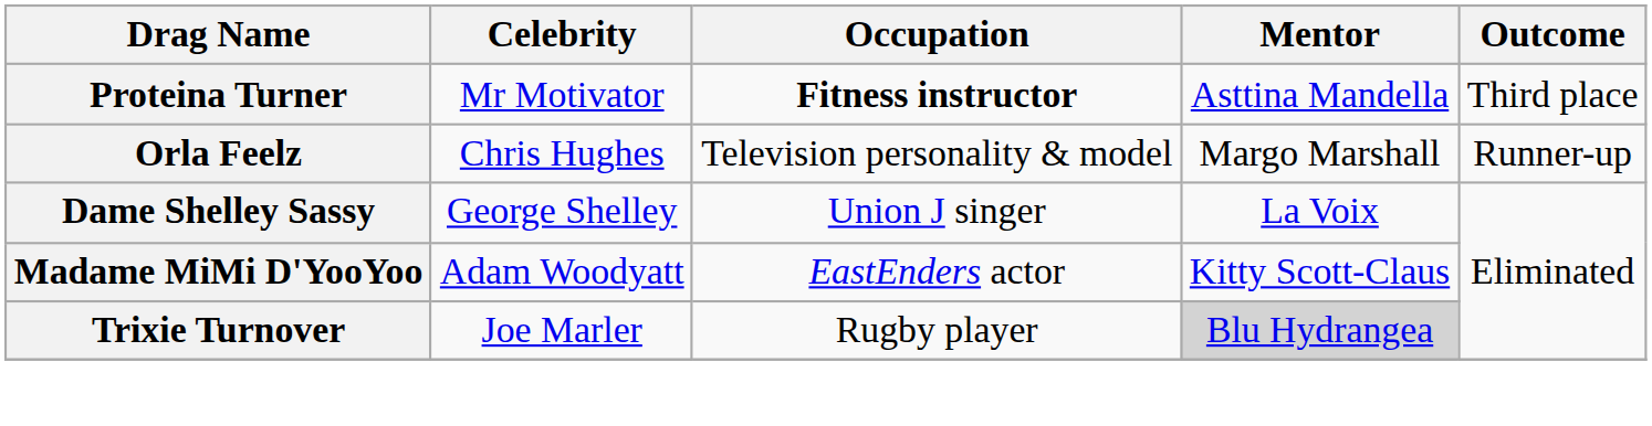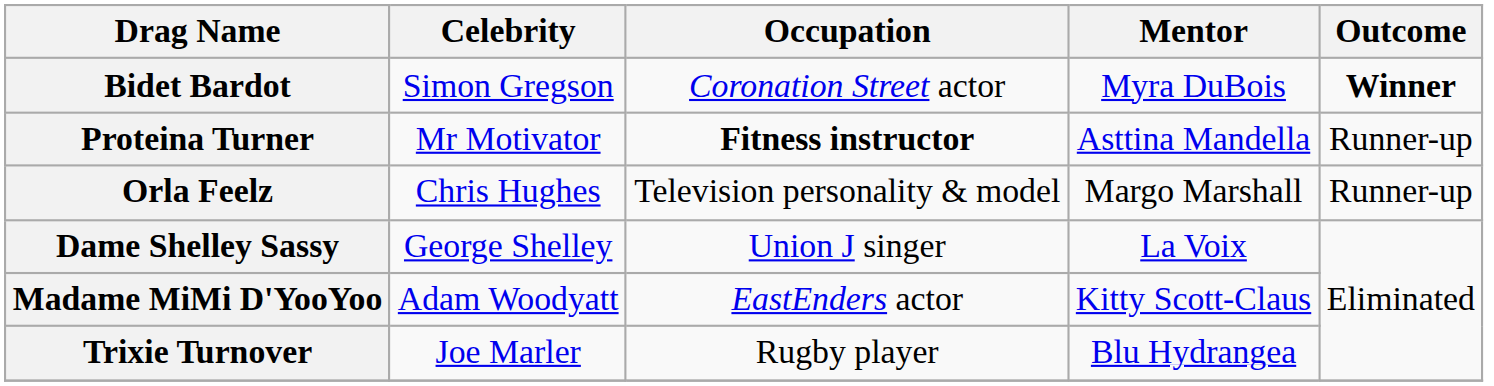 <table class="wikitable sortable" style="text-align:center;">
 <tr>
 <th scope="col">Drag Name</th>
 <th scope="col">Celebrity</th>
 <th scope="col">Occupation</th>
 <th scope="col">Mentor</th>
 <th scope="col">Outcome</th>
 </tr>
 <tr>
+<th scope="row">Bidet Bardot</th>
+<td><a href='#'>Simon Gregson</a></td>
+<td><em><a href='#'>Coronation Street</a></em> actor</td>
+<td><a href='#'>Myra DuBois</a></td>
+<td><strong>Winner</strong></td>
+</tr>
+<tr>
 <th scope="row">Proteina Turner</th>
 <td><a href='#'>Mr Motivator</a></td>
 <td><strong>Fitness instructor</strong></td>
 <td><a href='#'>Asttina Mandella</a></td>
-<td>Third place</td>
+<td>Runner-up</td>
 </tr>
 <tr>
 <th scope="row">Orla Feelz</th>
 <td><a href='#'>Chris Hughes</a></td>
 <td>Television personality & model</td>
 <td>Margo Marshall</td>
 <td>Runner-up</td>
 </tr>
 <tr>
 <th scope="row">Dame Shelley Sassy</th>
 <td><a href='#'>George Shelley</a></td>
 <td><a href='#'>Union J</a> singer</td>
 <td><a href='#'>La Voix</a></td>
 <td rowspan="3">Eliminated</td>
 </tr>
 <tr>
 <th scope="row">Madame MiMi D'YooYoo</th>
 <td><a href='#'>Adam Woodyatt</a></td>
 <td><em><a href='#'>EastEnders</a></em> actor</td>
 <td><a href='#'>Kitty Scott-Claus</a></td>
 </tr>
 <tr>
 <th scope="row">Trixie Turnover</th>
 <td><a href='#'>Joe Marler</a></td>
 <td>Rugby player</td>
-<td style="background: lightgrey;"><a href='#'>Blu Hydrangea</a></td>
+<td><a href='#'>Blu Hydrangea</a></td>
 </tr>
 <tr>
 </tr>
 </table>
